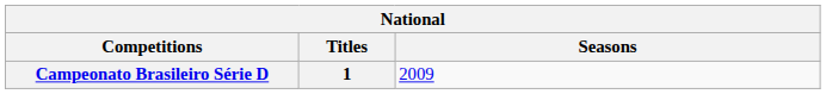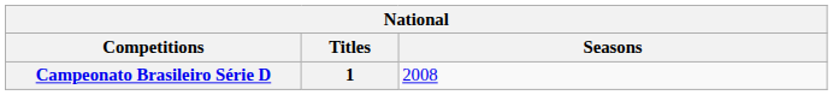 <table class="wikitable">
 <tr>
 <th colspan="3">National</th>
 </tr>
 <tr>
 <th style="width:260px">Competitions</th>
 <th style="width:80px">Titles</th>
 <th style="width:380px">Seasons</th>
 </tr>
 <tr>
 <th><a href='#'>Campeonato Brasileiro Série D</a></th>
 <th style="text-align:center"><strong>1</strong></th>
-<td align="left"><a href='#'>2009</a></td>
+<td align="left"><a href='#'>2008</a></td>
 </tr>
 </table>
